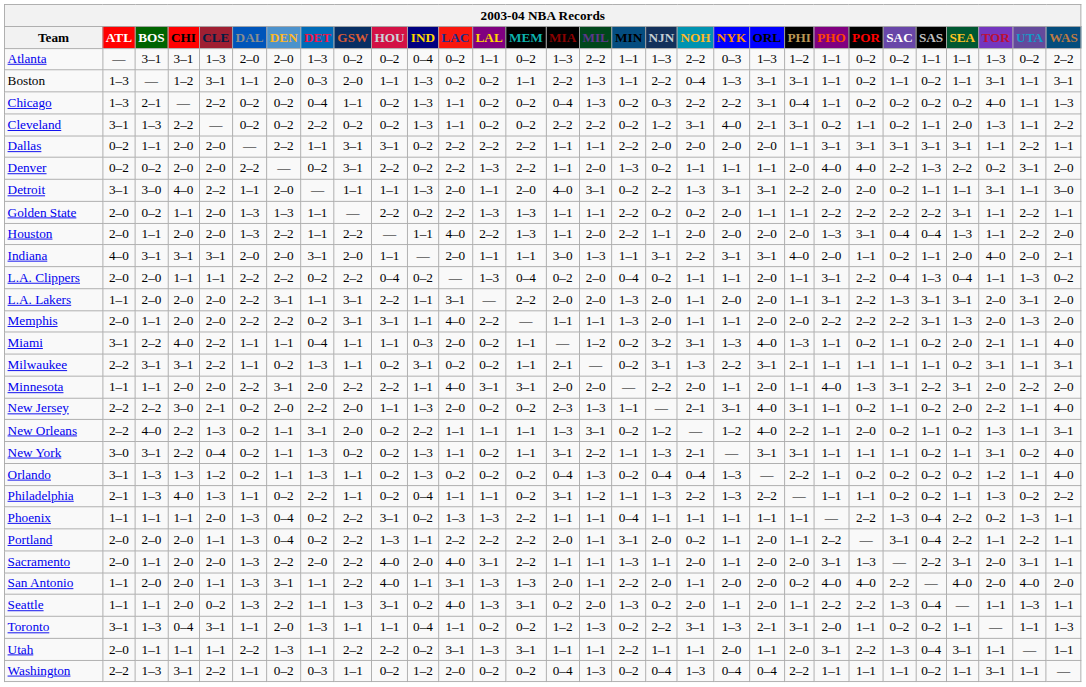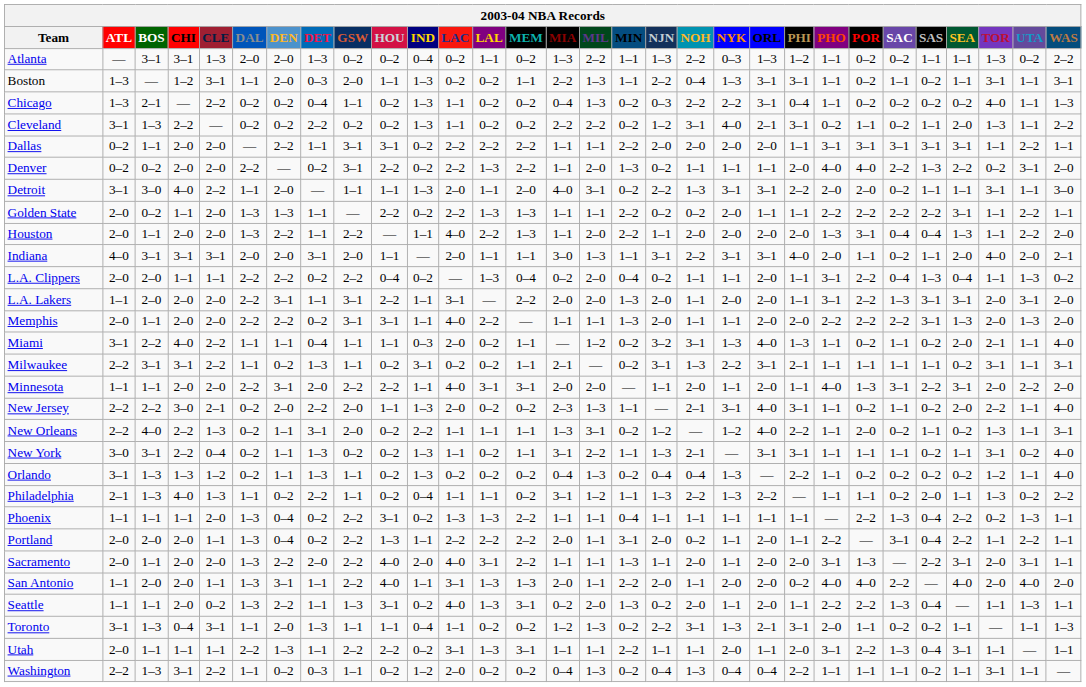 <table class="wikitable" style="font-size:90%; text-align:center;">
 <tr>
 <th colspan=30>2003-04 NBA Records</th>
 </tr>
 <tr>
 <th width=100>Team</th>
 <th style="background:#FF0000;color:#FFFFFF;width=35">ATL</th>
 <th style="background:#006400;color:#FFFFFF;width=35">BOS</th>
 <th style="background:#FF0000;color:#000000;width=35">CHI</th>
 <th style="background:#9F1F32;color:#001D43;width=35">CLE</th>
 <th style="background:#0055BA;color:#898D8F;width=35">DAL</th>
 <th style="background:#4C92CC;color:#FDB827;width=35">DEN</th>
 <th style="background:#006BB7;color:#ED164B;width=35">DET</th>
 <th style="background:#072E63;color:#DC5A34;width=35">GSW</th>
 <th style="background:#D31145;color:#CBD4D8;width=35">HOU</th>
 <th style="background:#000080;color:#FFD700;width=35">IND</th>
 <th style="background:#F9160D;color:#1A2E8B;width=35">LAC</th>
 <th style="background:#800080;color:#FFD700;width=35">LAL</th>
 <th style="background:#000000;color:#0CB2AC;width=35">MEM</th>
 <th style="background:#000000;color:#8B0000;width=35">MIA</th>
 <th style="background:#00471B;color:#5C378A;width=35">MIL</th>
 <th style="background:#044D80;color:#000000;width=35">MIN</th>
 <th style="background:#12305B;color:#C4CED4;width=35">NJN</th>
 <th style="background:#0093B1;color:#FDB827;width=35">NOH</th>
 <th style="background:#0000FF;color:#FF8C00;width=35">NYK</th>
 <th style="background:#0000FF;color:#000000;width=35">ORL</th>
 <th style="background:#000000;color:#BB9754;width=35">PHI</th>
 <th style="background:#800080;color:#FF4500;width=35">PHO</th>
 <th style="background:#000000;color:#FF0000;width=35">POR</th>
 <th style="background:#6846A8;color:#FFFFFF;width=35">SAC</th>
 <th style="background:#000000;color:#C0C0C0;width=35">SAS</th>
 <th style="background:#005831;color:#FFC322;width=35">SEA</th>
 <th style="background:#7436BF;color:#BE0F34;width=35">TOR</th>
 <th style="background:#644A9C;color:#149BC7;width=35">UTA</th>
 <th style="background:#044D7D;color:#BC7A44;width=35">WAS</th>
 </tr>
 <tr>
 <td style="text-align:left;"><a href='#'>Atlanta</a></td>
 <td>—</td>
 <td>3–1</td>
 <td>3–1</td>
 <td>1–3</td>
 <td>2–0</td>
 <td>2–0</td>
 <td>1–3</td>
 <td>0–2</td>
 <td>0–2</td>
 <td>0–4</td>
 <td>0–2</td>
 <td>1–1</td>
 <td>0–2</td>
 <td>1–3</td>
 <td>2–2</td>
 <td>1–1</td>
 <td>1–3</td>
 <td>2–2</td>
 <td>0–3</td>
 <td>1–3</td>
 <td>1–2</td>
 <td>1–1</td>
 <td>0–2</td>
 <td>0–2</td>
 <td>1–1</td>
 <td>1–1</td>
 <td>1–3</td>
 <td>0–2</td>
 <td>2–2</td>
 </tr>
 <tr>
 <td style="text-align:left;">Boston</td>
 <td>1–3</td>
 <td>—</td>
 <td>1–2</td>
 <td>3–1</td>
 <td>1–1</td>
 <td>2–0</td>
 <td>0–3</td>
 <td>2–0</td>
 <td>1–1</td>
 <td>1–3</td>
 <td>0–2</td>
 <td>0–2</td>
 <td>1–1</td>
 <td>2–2</td>
 <td>1–3</td>
 <td>1–1</td>
 <td>2–2</td>
 <td>0–4</td>
 <td>1–3</td>
 <td>3–1</td>
 <td>3–1</td>
 <td>1–1</td>
 <td>0–2</td>
 <td>1–1</td>
 <td>0–2</td>
 <td>1–1</td>
 <td>3–1</td>
 <td>1–1</td>
 <td>3–1</td>
 </tr>
 <tr>
 <td style="text-align:left;"><a href='#'>Chicago</a></td>
 <td>1–3</td>
 <td>2–1</td>
 <td>—</td>
 <td>2–2</td>
 <td>0–2</td>
 <td>0–2</td>
 <td>0–4</td>
 <td>1–1</td>
 <td>0–2</td>
 <td>1–3</td>
 <td>1–1</td>
 <td>0–2</td>
 <td>0–2</td>
 <td>0–4</td>
 <td>1–3</td>
 <td>0–2</td>
 <td>0–3</td>
 <td>2–2</td>
 <td>2–2</td>
 <td>3–1</td>
 <td>0–4</td>
 <td>1–1</td>
 <td>0–2</td>
 <td>0–2</td>
 <td>0–2</td>
 <td>0–2</td>
 <td>4–0</td>
 <td>1–1</td>
 <td>1–3</td>
 </tr>
 <tr>
 <td style="text-align:left;"><a href='#'>Cleveland</a></td>
 <td>3–1</td>
 <td>1–3</td>
 <td>2–2</td>
 <td>—</td>
 <td>0–2</td>
 <td>0–2</td>
 <td>2–2</td>
 <td>0–2</td>
 <td>0–2</td>
 <td>1–3</td>
 <td>1–1</td>
 <td>0–2</td>
 <td>0–2</td>
 <td>2–2</td>
 <td>2–2</td>
 <td>0–2</td>
 <td>1–2</td>
 <td>3–1</td>
 <td>4–0</td>
 <td>2–1</td>
 <td>3–1</td>
 <td>0–2</td>
 <td>1–1</td>
 <td>0–2</td>
 <td>1–1</td>
 <td>2–0</td>
 <td>1–3</td>
 <td>1–1</td>
 <td>2–2</td>
 </tr>
 <tr>
 <td style="text-align:left;"><a href='#'>Dallas</a></td>
 <td>0–2</td>
 <td>1–1</td>
 <td>2–0</td>
 <td>2–0</td>
 <td>—</td>
 <td>2–2</td>
 <td>1–1</td>
 <td>3–1</td>
 <td>3–1</td>
 <td>0–2</td>
 <td>2–2</td>
 <td>2–2</td>
 <td>2–2</td>
 <td>1–1</td>
 <td>1–1</td>
 <td>2–2</td>
 <td>2–0</td>
 <td>2–0</td>
 <td>2–0</td>
 <td>2–0</td>
 <td>1–1</td>
 <td>3–1</td>
 <td>3–1</td>
 <td>3–1</td>
 <td>3–1</td>
 <td>3–1</td>
 <td>1–1</td>
 <td>2–2</td>
 <td>1–1</td>
 </tr>
 <tr>
 <td style="text-align:left;"><a href='#'>Denver</a></td>
 <td>0–2</td>
 <td>0–2</td>
 <td>2–0</td>
 <td>2–0</td>
 <td>2–2</td>
 <td>—</td>
 <td>0–2</td>
 <td>3–1</td>
 <td>2–2</td>
 <td>0–2</td>
 <td>2–2</td>
 <td>1–3</td>
 <td>2–2</td>
 <td>1–1</td>
 <td>2–0</td>
 <td>1–3</td>
 <td>0–2</td>
 <td>1–1</td>
 <td>1–1</td>
 <td>1–1</td>
 <td>2–0</td>
 <td>4–0</td>
 <td>4–0</td>
 <td>2–2</td>
 <td>1–3</td>
 <td>2–2</td>
 <td>0–2</td>
 <td>3–1</td>
 <td>2–0</td>
 </tr>
 <tr>
 <td style="text-align:left;"><a href='#'>Detroit</a></td>
 <td>3–1</td>
 <td>3–0</td>
 <td>4–0</td>
 <td>2–2</td>
 <td>1–1</td>
 <td>2–0</td>
 <td>—</td>
 <td>1–1</td>
 <td>1–1</td>
 <td>1–3</td>
 <td>2–0</td>
 <td>1–1</td>
 <td>2–0</td>
 <td>4–0</td>
 <td>3–1</td>
 <td>0–2</td>
 <td>2–2</td>
 <td>1–3</td>
 <td>3–1</td>
 <td>3–1</td>
 <td>2–2</td>
 <td>2–0</td>
 <td>2–0</td>
 <td>0–2</td>
 <td>1–1</td>
 <td>1–1</td>
 <td>3–1</td>
 <td>1–1</td>
 <td>3–0</td>
 </tr>
 <tr>
 <td style="text-align:left;"><a href='#'>Golden State</a></td>
 <td>2–0</td>
 <td>0–2</td>
 <td>1–1</td>
 <td>2–0</td>
 <td>1–3</td>
 <td>1–3</td>
 <td>1–1</td>
 <td>—</td>
 <td>2–2</td>
 <td>0–2</td>
 <td>2–2</td>
 <td>1–3</td>
 <td>1–3</td>
 <td>1–1</td>
 <td>1–1</td>
 <td>2–2</td>
 <td>0–2</td>
 <td>0–2</td>
 <td>2–0</td>
 <td>1–1</td>
 <td>1–1</td>
 <td>2–2</td>
 <td>2–2</td>
 <td>2–2</td>
 <td>2–2</td>
 <td>3–1</td>
 <td>1–1</td>
 <td>2–2</td>
 <td>1–1</td>
 </tr>
 <tr>
 <td style="text-align:left;"><a href='#'>Houston</a></td>
 <td>2–0</td>
 <td>1–1</td>
 <td>2–0</td>
 <td>2–0</td>
 <td>1–3</td>
 <td>2–2</td>
 <td>1–1</td>
 <td>2–2</td>
 <td>—</td>
 <td>1–1</td>
 <td>4–0</td>
 <td>2–2</td>
 <td>1–3</td>
 <td>1–1</td>
 <td>2–0</td>
 <td>2–2</td>
 <td>1–1</td>
 <td>2–0</td>
 <td>2–0</td>
 <td>2–0</td>
 <td>2–0</td>
 <td>1–3</td>
 <td>3–1</td>
 <td>0–4</td>
 <td>0–4</td>
 <td>1–3</td>
 <td>1–1</td>
 <td>2–2</td>
 <td>2–0</td>
 </tr>
 <tr>
 <td style="text-align:left;"><a href='#'>Indiana</a></td>
 <td>4–0</td>
 <td>3–1</td>
 <td>3–1</td>
 <td>3–1</td>
 <td>2–0</td>
 <td>2–0</td>
 <td>3–1</td>
 <td>2–0</td>
 <td>1–1</td>
 <td>—</td>
 <td>2–0</td>
 <td>1–1</td>
 <td>1–1</td>
 <td>3–0</td>
 <td>1–3</td>
 <td>1–1</td>
 <td>3–1</td>
 <td>2–2</td>
 <td>3–1</td>
 <td>3–1</td>
 <td>4–0</td>
 <td>2–0</td>
 <td>1–1</td>
 <td>0–2</td>
 <td>1–1</td>
 <td>2–0</td>
 <td>4–0</td>
 <td>2–0</td>
 <td>2–1</td>
 </tr>
 <tr>
 <td style="text-align:left;"><a href='#'>L.A. Clippers</a></td>
 <td>2–0</td>
 <td>2–0</td>
 <td>1–1</td>
 <td>1–1</td>
 <td>2–2</td>
 <td>2–2</td>
 <td>0–2</td>
 <td>2–2</td>
 <td>0–4</td>
 <td>0–2</td>
 <td>—</td>
 <td>1–3</td>
 <td>0–4</td>
 <td>0–2</td>
 <td>2–0</td>
 <td>0–4</td>
 <td>0–2</td>
 <td>1–1</td>
 <td>1–1</td>
 <td>2–0</td>
 <td>1–1</td>
 <td>3–1</td>
 <td>2–2</td>
 <td>0–4</td>
 <td>1–3</td>
 <td>0–4</td>
 <td>1–1</td>
 <td>1–3</td>
 <td>0–2</td>
 </tr>
 <tr>
 <td style="text-align:left;"><a href='#'>L.A. Lakers</a></td>
 <td>1–1</td>
 <td>2–0</td>
 <td>2–0</td>
 <td>2–0</td>
 <td>2–2</td>
 <td>3–1</td>
 <td>1–1</td>
 <td>3–1</td>
 <td>2–2</td>
 <td>1–1</td>
 <td>3–1</td>
 <td>—</td>
 <td>2–2</td>
 <td>2–0</td>
 <td>2–0</td>
 <td>1–3</td>
 <td>2–0</td>
 <td>1–1</td>
 <td>2–0</td>
 <td>2–0</td>
 <td>1–1</td>
 <td>3–1</td>
 <td>2–2</td>
 <td>1–3</td>
 <td>3–1</td>
 <td>3–1</td>
 <td>2–0</td>
 <td>3–1</td>
 <td>2–0</td>
 </tr>
 <tr>
 <td style="text-align:left;"><a href='#'>Memphis</a></td>
 <td>2–0</td>
 <td>1–1</td>
 <td>2–0</td>
 <td>2–0</td>
 <td>2–2</td>
 <td>2–2</td>
 <td>0–2</td>
 <td>3–1</td>
 <td>3–1</td>
 <td>1–1</td>
 <td>4–0</td>
 <td>2–2</td>
 <td>—</td>
 <td>1–1</td>
 <td>1–1</td>
 <td>1–3</td>
 <td>2–0</td>
 <td>1–1</td>
 <td>1–1</td>
 <td>2–0</td>
 <td>2–0</td>
 <td>2–2</td>
 <td>2–2</td>
 <td>2–2</td>
 <td>3–1</td>
 <td>1–3</td>
 <td>2–0</td>
 <td>1–3</td>
 <td>2–0</td>
 </tr>
 <tr>
 <td style="text-align:left;"><a href='#'>Miami</a></td>
 <td>3–1</td>
 <td>2–2</td>
 <td>4–0</td>
 <td>2–2</td>
 <td>1–1</td>
 <td>1–1</td>
 <td>0–4</td>
 <td>1–1</td>
 <td>1–1</td>
 <td>0–3</td>
 <td>2–0</td>
 <td>0–2</td>
 <td>1–1</td>
 <td>—</td>
 <td>1–2</td>
 <td>0–2</td>
 <td>3–2</td>
 <td>3–1</td>
 <td>1–3</td>
 <td>4–0</td>
 <td>1–3</td>
 <td>1–1</td>
 <td>0–2</td>
 <td>1–1</td>
 <td>0–2</td>
 <td>2–0</td>
 <td>2–1</td>
 <td>1–1</td>
 <td>4–0</td>
 </tr>
 <tr>
 <td style="text-align:left;"><a href='#'>Milwaukee</a></td>
 <td>2–2</td>
 <td>3–1</td>
 <td>3–1</td>
 <td>2–2</td>
 <td>1–1</td>
 <td>0–2</td>
 <td>1–3</td>
 <td>1–1</td>
 <td>0–2</td>
 <td>3–1</td>
 <td>0–2</td>
 <td>0–2</td>
 <td>1–1</td>
 <td>2–1</td>
 <td>—</td>
 <td>0–2</td>
 <td>3–1</td>
 <td>1–3</td>
 <td>2–2</td>
 <td>3–1</td>
 <td>2–1</td>
 <td>1–1</td>
 <td>1–1</td>
 <td>1–1</td>
 <td>1–1</td>
 <td>0–2</td>
 <td>3–1</td>
 <td>1–1</td>
 <td>3–1</td>
 </tr>
 <tr>
 <td style="text-align:left;"><a href='#'>Minnesota</a></td>
 <td>1–1</td>
 <td>1–1</td>
 <td>2–0</td>
 <td>2–0</td>
 <td>2–2</td>
 <td>3–1</td>
 <td>2–0</td>
 <td>2–2</td>
 <td>2–2</td>
 <td>1–1</td>
 <td>4–0</td>
 <td>3–1</td>
 <td>3–1</td>
 <td>2–0</td>
 <td>2–0</td>
 <td>—</td>
-<td>2–2</td>
+<td>1–1</td>
 <td>2–0</td>
 <td>1–1</td>
 <td>2–0</td>
 <td>1–1</td>
 <td>4–0</td>
 <td>1–3</td>
 <td>3–1</td>
 <td>2–2</td>
 <td>3–1</td>
 <td>2–0</td>
 <td>2–2</td>
 <td>2–0</td>
 </tr>
 <tr>
 <td style="text-align:left;"><a href='#'>New Jersey</a></td>
 <td>2–2</td>
 <td>2–2</td>
 <td>3–0</td>
 <td>2–1</td>
 <td>0–2</td>
 <td>2–0</td>
 <td>2–2</td>
 <td>2–0</td>
 <td>1–1</td>
 <td>1–3</td>
 <td>2–0</td>
 <td>0–2</td>
 <td>0–2</td>
 <td>2–3</td>
 <td>1–3</td>
 <td>1–1</td>
 <td>—</td>
 <td>2–1</td>
 <td>3–1</td>
 <td>4–0</td>
 <td>3–1</td>
 <td>1–1</td>
 <td>0–2</td>
 <td>1–1</td>
 <td>0–2</td>
 <td>2–0</td>
 <td>2–2</td>
 <td>1–1</td>
 <td>4–0</td>
 </tr>
 <tr>
 <td style="text-align:left;"><a href='#'>New Orleans</a></td>
 <td>2–2</td>
 <td>4–0</td>
 <td>2–2</td>
 <td>1–3</td>
 <td>0–2</td>
 <td>1–1</td>
 <td>3–1</td>
 <td>2–0</td>
 <td>0–2</td>
 <td>2–2</td>
 <td>1–1</td>
 <td>1–1</td>
 <td>1–1</td>
 <td>1–3</td>
 <td>3–1</td>
 <td>0–2</td>
 <td>1–2</td>
 <td>—</td>
 <td>1–2</td>
 <td>4–0</td>
 <td>2–2</td>
 <td>1–1</td>
 <td>2–0</td>
 <td>0–2</td>
 <td>1–1</td>
 <td>0–2</td>
 <td>1–3</td>
 <td>1–1</td>
 <td>3–1</td>
 </tr>
 <tr>
 <td style="text-align:left;"><a href='#'>New York</a></td>
 <td>3–0</td>
 <td>3–1</td>
 <td>2–2</td>
 <td>0–4</td>
 <td>0–2</td>
 <td>1–1</td>
 <td>1–3</td>
 <td>0–2</td>
 <td>0–2</td>
 <td>1–3</td>
 <td>1–1</td>
 <td>0–2</td>
 <td>1–1</td>
 <td>3–1</td>
 <td>2–2</td>
 <td>1–1</td>
 <td>1–3</td>
 <td>2–1</td>
 <td>—</td>
 <td>3–1</td>
 <td>3–1</td>
 <td>1–1</td>
 <td>1–1</td>
 <td>1–1</td>
 <td>0–2</td>
 <td>1–1</td>
 <td>3–1</td>
 <td>0–2</td>
 <td>4–0</td>
 </tr>
 <tr>
 <td style="text-align:left;"><a href='#'>Orlando</a></td>
 <td>3–1</td>
 <td>1–3</td>
 <td>1–3</td>
 <td>1–2</td>
 <td>0–2</td>
 <td>1–1</td>
 <td>1–3</td>
 <td>1–1</td>
 <td>0–2</td>
 <td>1–3</td>
 <td>0–2</td>
 <td>0–2</td>
 <td>0–2</td>
 <td>0–4</td>
 <td>1–3</td>
 <td>0–2</td>
 <td>0–4</td>
 <td>0–4</td>
 <td>1–3</td>
 <td>—</td>
 <td>2–2</td>
 <td>1–1</td>
 <td>0–2</td>
 <td>0–2</td>
 <td>0–2</td>
 <td>0–2</td>
 <td>1–2</td>
 <td>1–1</td>
 <td>4–0</td>
 </tr>
 <tr>
 <td style="text-align:left;"><a href='#'>Philadelphia</a></td>
 <td>2–1</td>
 <td>1–3</td>
 <td>4–0</td>
 <td>1–3</td>
 <td>1–1</td>
 <td>0–2</td>
 <td>2–2</td>
 <td>1–1</td>
 <td>0–2</td>
 <td>0–4</td>
 <td>1–1</td>
 <td>1–1</td>
 <td>0–2</td>
 <td>3–1</td>
 <td>1–2</td>
 <td>1–1</td>
 <td>1–3</td>
 <td>2–2</td>
 <td>1–3</td>
 <td>2–2</td>
 <td>—</td>
 <td>1–1</td>
 <td>1–1</td>
 <td>0–2</td>
-<td>0–2</td>
+<td>2–0</td>
 <td>1–1</td>
 <td>1–3</td>
 <td>0–2</td>
 <td>2–2</td>
 </tr>
 <tr>
 <td style="text-align:left;"><a href='#'>Phoenix</a></td>
 <td>1–1</td>
 <td>1–1</td>
 <td>1–1</td>
 <td>2–0</td>
 <td>1–3</td>
 <td>0–4</td>
 <td>0–2</td>
 <td>2–2</td>
 <td>3–1</td>
 <td>0–2</td>
 <td>1–3</td>
 <td>1–3</td>
 <td>2–2</td>
 <td>1–1</td>
 <td>1–1</td>
 <td>0–4</td>
 <td>1–1</td>
 <td>1–1</td>
 <td>1–1</td>
 <td>1–1</td>
 <td>1–1</td>
 <td>—</td>
 <td>2–2</td>
 <td>1–3</td>
 <td>0–4</td>
 <td>2–2</td>
 <td>0–2</td>
 <td>1–3</td>
 <td>1–1</td>
 </tr>
 <tr>
 <td style="text-align:left;"><a href='#'>Portland</a></td>
 <td>2–0</td>
 <td>2–0</td>
 <td>2–0</td>
 <td>1–1</td>
 <td>1–3</td>
 <td>0–4</td>
 <td>0–2</td>
 <td>2–2</td>
 <td>1–3</td>
 <td>1–1</td>
 <td>2–2</td>
 <td>2–2</td>
 <td>2–2</td>
 <td>2–0</td>
 <td>1–1</td>
 <td>3–1</td>
 <td>2–0</td>
 <td>0–2</td>
 <td>1–1</td>
 <td>2–0</td>
 <td>1–1</td>
 <td>2–2</td>
 <td>—</td>
 <td>3–1</td>
 <td>0–4</td>
 <td>2–2</td>
 <td>1–1</td>
 <td>2–2</td>
 <td>1–1</td>
 </tr>
 <tr>
 <td style="text-align:left;"><a href='#'>Sacramento</a></td>
 <td>2–0</td>
 <td>1–1</td>
 <td>2–0</td>
 <td>2–0</td>
 <td>1–3</td>
 <td>2–2</td>
 <td>2–0</td>
 <td>2–2</td>
 <td>4–0</td>
 <td>2–0</td>
 <td>4–0</td>
 <td>3–1</td>
 <td>2–2</td>
 <td>1–1</td>
 <td>1–1</td>
 <td>1–3</td>
 <td>1–1</td>
 <td>2–0</td>
 <td>1–1</td>
 <td>2–0</td>
 <td>2–0</td>
 <td>3–1</td>
 <td>1–3</td>
 <td>—</td>
 <td>2–2</td>
 <td>3–1</td>
 <td>2–0</td>
 <td>3–1</td>
 <td>1–1</td>
 </tr>
 <tr>
 <td style="text-align:left;"><a href='#'>San Antonio</a></td>
 <td>1–1</td>
 <td>2–0</td>
 <td>2–0</td>
 <td>1–1</td>
 <td>1–3</td>
 <td>3–1</td>
 <td>1–1</td>
 <td>2–2</td>
 <td>4–0</td>
 <td>1–1</td>
 <td>3–1</td>
 <td>1–3</td>
 <td>1–3</td>
 <td>2–0</td>
 <td>1–1</td>
 <td>2–2</td>
 <td>2–0</td>
 <td>1–1</td>
 <td>2–0</td>
 <td>2–0</td>
 <td>0–2</td>
 <td>4–0</td>
 <td>4–0</td>
 <td>2–2</td>
 <td>—</td>
 <td>4–0</td>
 <td>2–0</td>
 <td>4–0</td>
 <td>2–0</td>
 </tr>
 <tr>
 <td style="text-align:left;"><a href='#'>Seattle</a></td>
 <td>1–1</td>
 <td>1–1</td>
 <td>2–0</td>
 <td>0–2</td>
 <td>1–3</td>
 <td>2–2</td>
 <td>1–1</td>
 <td>1–3</td>
 <td>3–1</td>
 <td>0–2</td>
 <td>4–0</td>
 <td>1–3</td>
 <td>3–1</td>
 <td>0–2</td>
 <td>2–0</td>
 <td>1–3</td>
 <td>0–2</td>
 <td>2–0</td>
 <td>1–1</td>
 <td>2–0</td>
 <td>1–1</td>
 <td>2–2</td>
 <td>2–2</td>
 <td>1–3</td>
 <td>0–4</td>
 <td>—</td>
 <td>1–1</td>
 <td>1–3</td>
 <td>1–1</td>
 </tr>
 <tr>
 <td style="text-align:left;"><a href='#'>Toronto</a></td>
 <td>3–1</td>
 <td>1–3</td>
 <td>0–4</td>
 <td>3–1</td>
 <td>1–1</td>
 <td>2–0</td>
 <td>1–3</td>
 <td>1–1</td>
 <td>1–1</td>
 <td>0–4</td>
 <td>1–1</td>
 <td>0–2</td>
 <td>0–2</td>
 <td>1–2</td>
 <td>1–3</td>
 <td>0–2</td>
 <td>2–2</td>
 <td>3–1</td>
 <td>1–3</td>
 <td>2–1</td>
 <td>3–1</td>
 <td>2–0</td>
 <td>1–1</td>
 <td>0–2</td>
 <td>0–2</td>
 <td>1–1</td>
 <td>—</td>
 <td>1–1</td>
 <td>1–3</td>
 </tr>
 <tr>
 <td style="text-align:left;"><a href='#'>Utah</a></td>
 <td>2–0</td>
 <td>1–1</td>
 <td>1–1</td>
 <td>1–1</td>
 <td>2–2</td>
 <td>1–3</td>
 <td>1–1</td>
 <td>2–2</td>
 <td>2–2</td>
 <td>0–2</td>
 <td>3–1</td>
 <td>1–3</td>
 <td>3–1</td>
 <td>1–1</td>
 <td>1–1</td>
 <td>2–2</td>
 <td>1–1</td>
 <td>1–1</td>
 <td>2–0</td>
 <td>1–1</td>
 <td>2–0</td>
 <td>3–1</td>
 <td>2–2</td>
 <td>1–3</td>
 <td>0–4</td>
 <td>3–1</td>
 <td>1–1</td>
 <td>—</td>
 <td>1–1</td>
 </tr>
 <tr>
 <td style="text-align:left;"><a href='#'>Washington</a></td>
 <td>2–2</td>
 <td>1–3</td>
 <td>3–1</td>
 <td>2–2</td>
 <td>1–1</td>
 <td>0–2</td>
 <td>0–3</td>
 <td>1–1</td>
 <td>0–2</td>
 <td>1–2</td>
 <td>2–0</td>
 <td>0–2</td>
 <td>0–2</td>
 <td>0–4</td>
 <td>1–3</td>
 <td>0–2</td>
 <td>0–4</td>
 <td>1–3</td>
 <td>0–4</td>
 <td>0–4</td>
 <td>2–2</td>
 <td>1–1</td>
 <td>1–1</td>
 <td>1–1</td>
 <td>0–2</td>
 <td>1–1</td>
 <td>3–1</td>
 <td>1–1</td>
 <td>—</td>
 </tr>
 </table>
